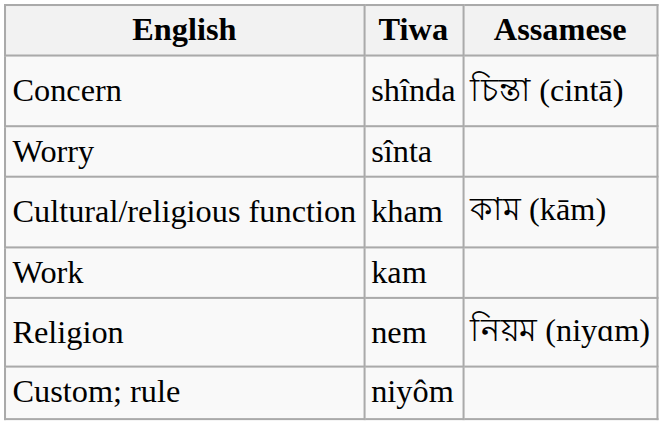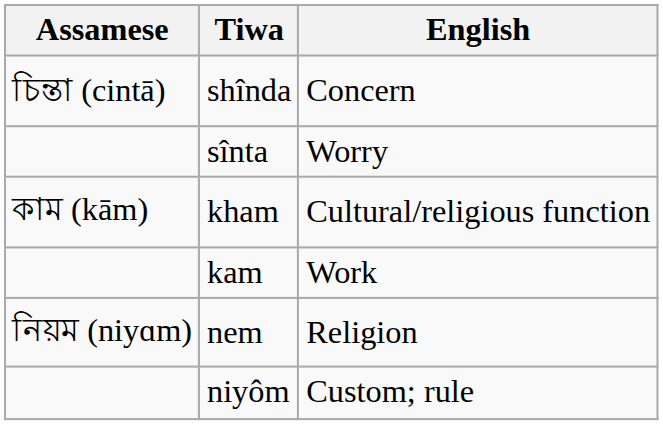 <table class="wikitable">
 <tr>
+<th>Assamese</th>
+<th>Tiwa</th>
 <th>English</th>
-<th>Tiwa</th>
-<th>Assamese</th>
 </tr>
 <tr>
+<td>চিন্তা (cintā)</td>
+<td>shînda</td>
 <td>Concern</td>
-<td>shînda</td>
-<td>চিন্তা (cintā)</td>
 </tr>
 <tr>
+<td></td>
+<td>sînta</td>
 <td>Worry</td>
-<td>sînta</td>
-<td></td>
 </tr>
 <tr>
+<td>কাম (kām)</td>
+<td>kham</td>
 <td>Cultural/religious function</td>
-<td>kham</td>
-<td>কাম (kām)</td>
 </tr>
 <tr>
+<td></td>
+<td>kam</td>
 <td>Work</td>
-<td>kam</td>
-<td></td>
 </tr>
 <tr>
+<td>নিয়ম (niyɑm)</td>
+<td>nem</td>
 <td>Religion</td>
-<td>nem</td>
-<td>নিয়ম (niyɑm)</td>
 </tr>
 <tr>
+<td></td>
+<td>niyôm</td>
 <td>Custom; rule</td>
-<td>niyôm</td>
-<td></td>
 </tr>
 </table>
